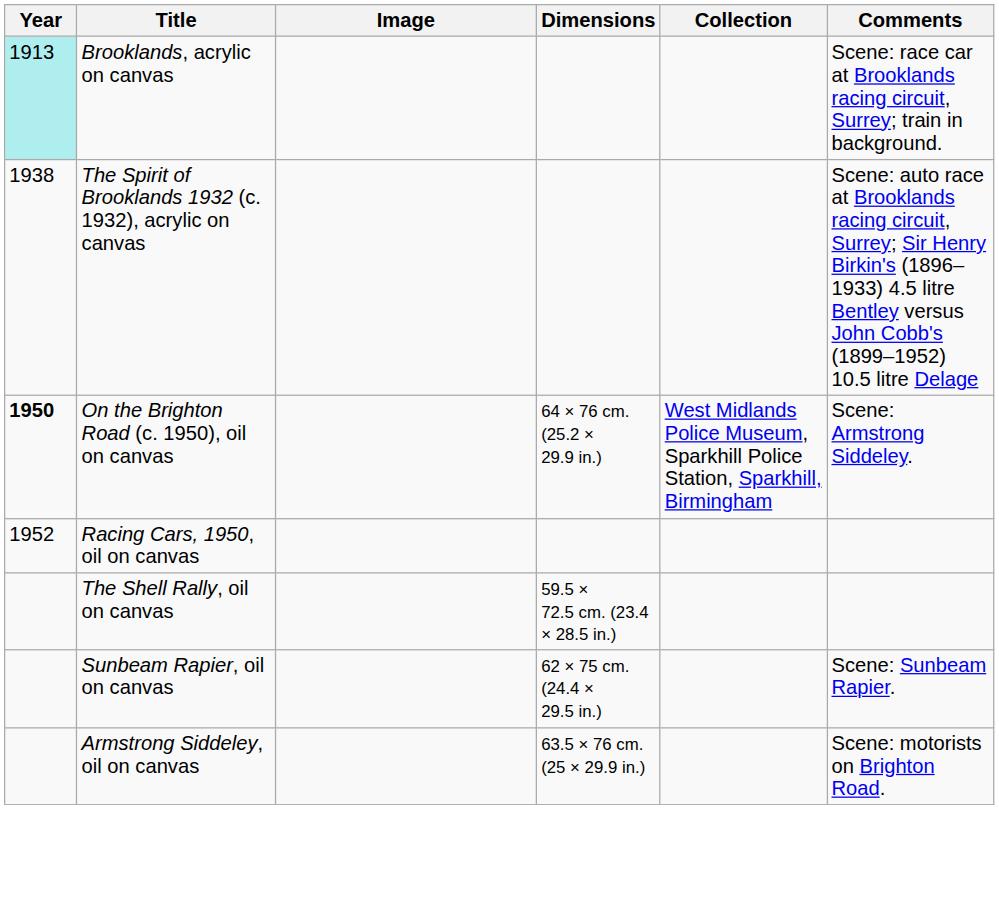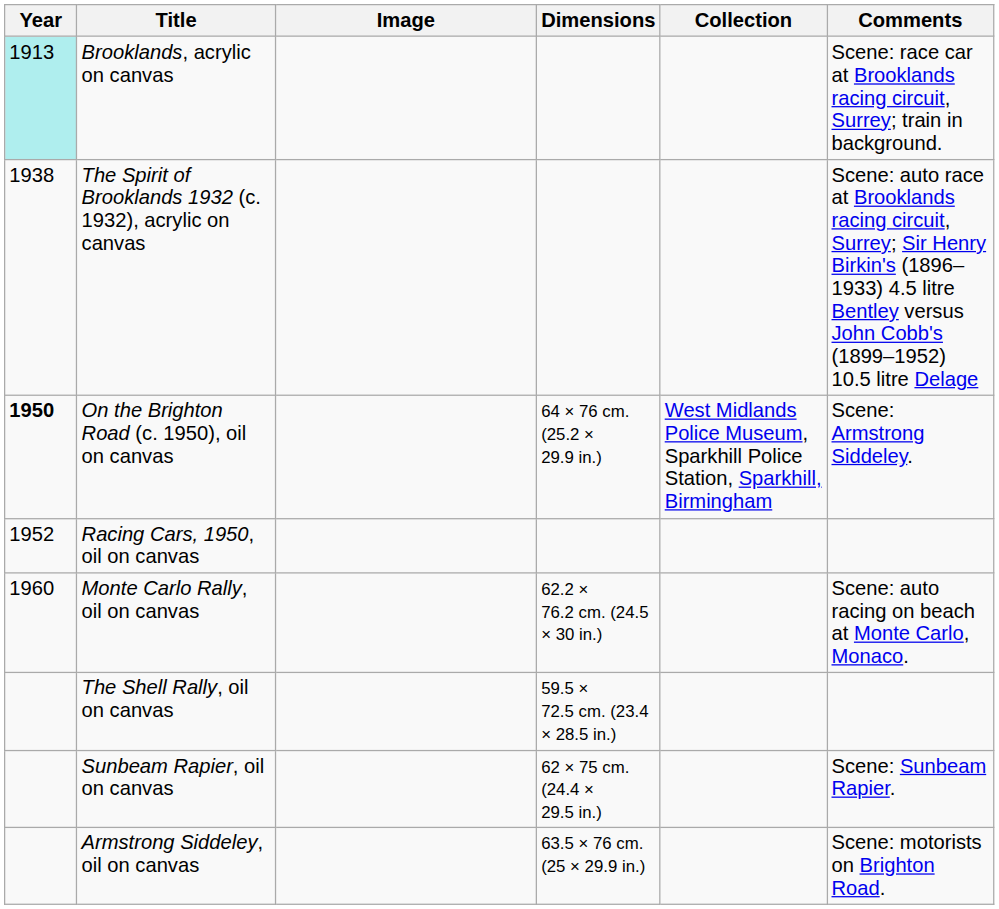 <table class="wikitable sortable">
 <tr>
 <th scope="col" width="50">Year</th>
 <th scope="col" width="150">Title</th>
 <th scope="col" width="200">Image</th>
 <th scope="col" width="50" ! data-sort-type = "number">Dimensions</th>
 <th scope="col" width="125">Collection</th>
 <th scope="col" width="125">Comments</th>
 </tr>
 <tr valign="top">
 <td style="background: paleturquoise;">1913</td>
 <td><em>Brooklands</em>, acrylic on canvas</td>
 <td></td>
 <td></td>
 <td></td>
 <td>Scene: race car at <a href='#'>Brooklands racing circuit</a>, <a href='#'>Surrey</a>; train in background.</td>
 </tr>
 <tr valign="top">
 <td>1938</td>
 <td><em>The Spirit of Brooklands 1932</em> (c. 1932), acrylic on canvas</td>
 <td> </td>
 <td></td>
 <td></td>
 <td>Scene: auto race at <a href='#'>Brooklands racing circuit</a>, <a href='#'>Surrey</a>; <a href='#'>Sir Henry Birkin's</a> (1896–1933) 4.5 litre <a href='#'>Bentley</a> versus <a href='#'>John Cobb's</a> (1899–1952) 10.5 litre <a href='#'>Delage</a></td>
 </tr>
 <tr valign="top">
 <td><strong>1950</strong></td>
 <td><em>On the Brighton Road</em> (c. 1950), oil on canvas</td>
 <td></td>
 <td><small>64 × 76 cm. (25.2 × 29.9 in.)</small></td>
 <td><a href='#'>West Midlands Police Museum</a>, Sparkhill Police Station, <a href='#'>Sparkhill, Birmingham</a></td>
 <td>Scene: <a href='#'>Armstrong Siddeley</a>.</td>
 </tr>
 <tr valign="top">
 <td>1952</td>
 <td><em>Racing Cars, 1950</em>, oil on canvas</td>
 <td></td>
 <td></td>
 <td></td>
 <td></td>
 </tr>
 <tr valign="top">
+<td>1960</td>
+<td><em>Monte Carlo Rally</em>, oil on canvas</td>
+<td></td>
+<td><small>62.2 × 76.2 cm. (24.5 × 30 in.)</small></td>
+<td></td>
+<td>Scene: auto racing on beach at <a href='#'>Monte Carlo</a>, <a href='#'>Monaco</a>.</td>
+</tr>
+<tr valign="top">
 <td></td>
 <td><em>The Shell Rally</em>, oil on canvas</td>
 <td></td>
 <td><small>59.5 × 72.5 cm. (23.4 × 28.5 in.)</small></td>
 <td></td>
 <td></td>
 </tr>
 <tr valign="top">
 <td></td>
 <td><em>Sunbeam Rapier</em>, oil on canvas</td>
 <td></td>
 <td><small>62 × 75 cm. (24.4 × 29.5 in.)</small></td>
 <td></td>
 <td>Scene: <a href='#'>Sunbeam Rapier</a>.</td>
 </tr>
 <tr valign="top">
 <td></td>
 <td><em>Armstrong Siddeley</em>, oil on canvas</td>
 <td></td>
 <td><small>63.5 × 76 cm. (25 × 29.9 in.)</small></td>
 <td></td>
 <td>Scene: motorists on <a href='#'>Brighton Road</a>.</td>
 </tr>
 </table>
